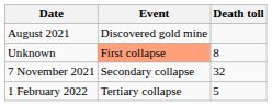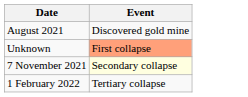 <table class="wikitable">
 <tr>
 <th>Date</th>
 <th>Event</th>
-<th>Death toll</th>
 </tr>
 <tr>
 <td>August 2021</td>
 <td>Discovered gold mine</td>
-<td></td>
 </tr>
 <tr>
 <td>Unknown</td>
 <td style="background: lightsalmon;">First collapse</td>
-<td>8</td>
 </tr>
 <tr>
 <td>7 November 2021</td>
-<td>Secondary collapse</td>
-<td>32</td>
+<td style="background: lightyellow;">Secondary collapse</td>
 </tr>
 <tr>
 <td>1 February 2022</td>
 <td>Tertiary collapse</td>
-<td>5</td>
 </tr>
 </table>
